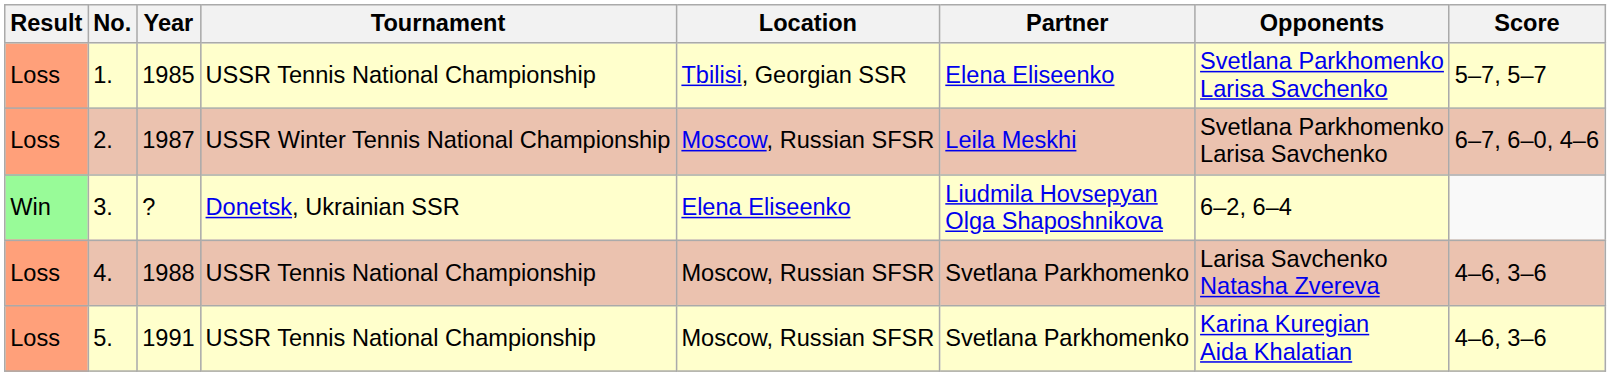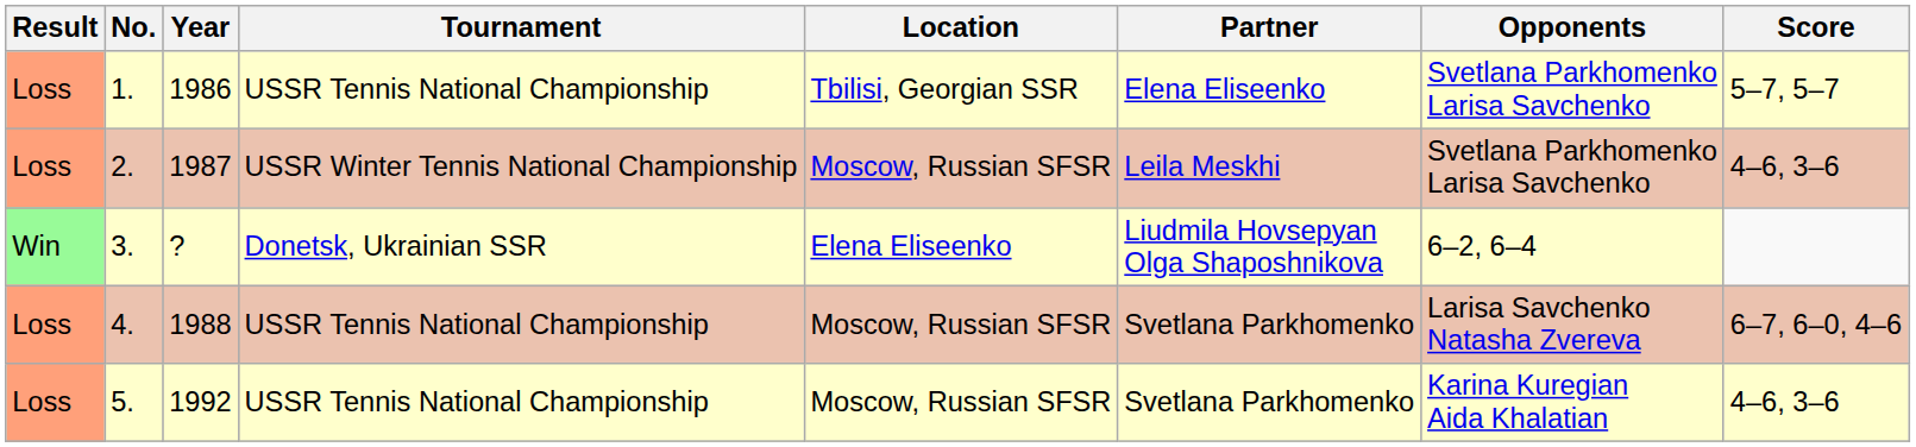 <table class="wikitable" style="font-size:97%">
 <tr>
 <th>Result</th>
 <th>No.</th>
 <th>Year</th>
 <th>Tournament</th>
 <th>Location</th>
 <th>Partner</th>
 <th>Opponents</th>
 <th>Score</th>
 </tr>
 <tr bgcolor=#FFFFCC>
 <td style="background:#ffa07a;">Loss</td>
 <td>1.</td>
-<td>1985</td>
+<td>1986</td>
 <td>USSR Tennis National Championship</td>
 <td><a href='#'>Tbilisi</a>, Georgian SSR</td>
 <td> <a href='#'>Elena Eliseenko</a></td>
 <td> <a href='#'>Svetlana Parkhomenko</a> <br>  <a href='#'>Larisa Savchenko</a></td>
 <td>5–7, 5–7</td>
 </tr>
 <tr bgcolor=#EBC2AF>
 <td style="background:#ffa07a;">Loss</td>
 <td>2.</td>
 <td>1987</td>
 <td>USSR Winter Tennis National Championship</td>
 <td><a href='#'>Moscow</a>, Russian SFSR</td>
 <td> <a href='#'>Leila Meskhi</a></td>
 <td> Svetlana Parkhomenko <br>  Larisa Savchenko</td>
-<td>6–7, 6–0, 4–6</td>
+<td>4–6, 3–6</td>
 </tr>
 <tr bgcolor=#FFFFCC>
 <td style="background:#98fb98;">Win</td>
 <td>3.</td>
 <td>?</td>
 <td><a href='#'>Donetsk</a>, Ukrainian SSR</td>
 <td> <a href='#'>Elena Eliseenko</a></td>
 <td> <a href='#'>Liudmila Hovsepyan</a> <br>  <a href='#'>Olga Shaposhnikova</a></td>
 <td>6–2, 6–4</td>
 </tr>
 <tr bgcolor=#EBC2AF>
 <td style="background:#ffa07a;">Loss</td>
 <td>4.</td>
 <td>1988</td>
 <td>USSR Tennis National Championship</td>
 <td>Moscow, Russian SFSR</td>
 <td> Svetlana Parkhomenko</td>
 <td> Larisa Savchenko <br>  <a href='#'>Natasha Zvereva</a></td>
-<td>4–6, 3–6</td>
+<td>6–7, 6–0, 4–6</td>
 </tr>
 <tr bgcolor=#FFFFCC>
 <td style="background:#ffa07a;">Loss</td>
 <td>5.</td>
-<td>1991</td>
+<td>1992</td>
 <td>USSR Tennis National Championship</td>
 <td>Moscow, Russian SFSR</td>
 <td> Svetlana Parkhomenko</td>
 <td> <a href='#'>Karina Kuregian</a> <br>  <a href='#'>Aida Khalatian</a></td>
 <td>4–6, 3–6</td>
 </tr>
 </table>
